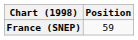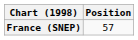 <table class="wikitable plainrowheaders" style="text-align:center">
 <tr>
 <th scope="col">Chart (1998)</th>
 <th scope="col">Position</th>
 </tr>
 <tr>
 <th scope="row">France (SNEP)</th>
-<td>59</td>
+<td>57</td>
 </tr>
 </table>
